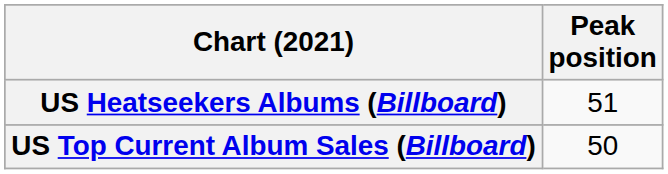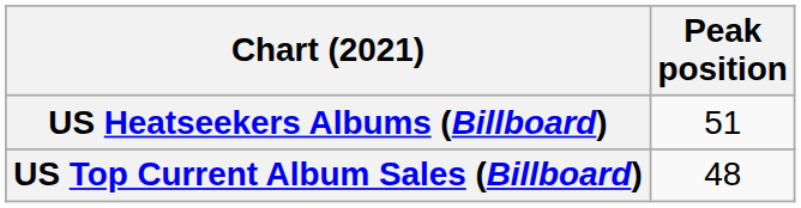 <table class="wikitable sortable plainrowheaders" style="text-align:center">
 <tr>
 <th scope="col">Chart (2021)</th>
 <th scope="col">Peak<br>position</th>
 </tr>
 <tr>
 <th scope="row">US <a href='#'>Heatseekers Albums</a> (<em><a href='#'>Billboard</a></em>)</th>
 <td>51</td>
 </tr>
 <tr>
 <th scope="row">US <a href='#'>Top Current Album Sales</a> (<em><a href='#'>Billboard</a></em>)</th>
-<td>50</td>
+<td>48</td>
 </tr>
 </table>
